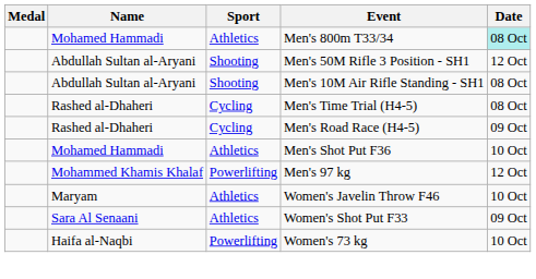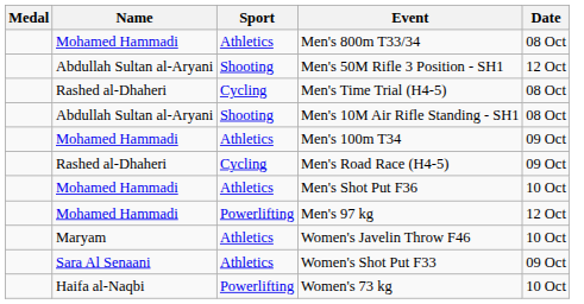 <table class="wikitable sortable"  style="font-size:95%">
 <tr>
 <th>Medal</th>
 <th>Name</th>
 <th>Sport</th>
 <th>Event</th>
 <th>Date</th>
 </tr>
 <tr>
 <td></td>
 <td><a href='#'>Mohamed Hammadi</a></td>
 <td><a href='#'>Athletics</a></td>
 <td>Men's 800m T33/34</td>
-<td style="background: paleturquoise;">08 Oct</td>
+<td>08 Oct</td>
 </tr>
 <tr>
 <td></td>
 <td>Abdullah Sultan al-Aryani</td>
 <td><a href='#'>Shooting</a></td>
 <td>Men's 50M Rifle 3 Position - SH1</td>
 <td>12 Oct</td>
 </tr>
 <tr>
 <td></td>
+<td>Rashed al-Dhaheri</td>
+<td><a href='#'>Cycling</a></td>
+<td>Men's Time Trial (H4-5)</td>
+<td>08 Oct</td>
+</tr>
+<tr>
+<td></td>
 <td>Abdullah Sultan al-Aryani</td>
 <td><a href='#'>Shooting</a></td>
 <td>Men's 10M Air Rifle Standing - SH1</td>
 <td>08 Oct</td>
 </tr>
 <tr>
 <td></td>
-<td>Rashed al-Dhaheri</td>
-<td><a href='#'>Cycling</a></td>
-<td>Men's Time Trial (H4-5)</td>
-<td>08 Oct</td>
+<td><a href='#'>Mohamed Hammadi</a></td>
+<td><a href='#'>Athletics</a></td>
+<td>Men's 100m T34</td>
+<td>09 Oct</td>
 </tr>
 <tr>
 <td></td>
 <td>Rashed al-Dhaheri</td>
 <td><a href='#'>Cycling</a></td>
 <td>Men's Road Race (H4-5)</td>
 <td>09 Oct</td>
 </tr>
 <tr>
 <td></td>
 <td><a href='#'>Mohamed Hammadi</a></td>
 <td><a href='#'>Athletics</a></td>
 <td>Men's Shot Put F36</td>
 <td>10 Oct</td>
 </tr>
 <tr>
 <td></td>
-<td><a href='#'>Mohammed Khamis Khalaf</a></td>
+<td><a href='#'>Mohamed Hammadi</a></td>
 <td><a href='#'>Powerlifting</a></td>
 <td>Men's 97 kg</td>
 <td>12 Oct</td>
 </tr>
 <tr>
 <td></td>
 <td>Maryam</td>
 <td><a href='#'>Athletics</a></td>
 <td>Women's Javelin Throw F46</td>
 <td>10 Oct</td>
 </tr>
 <tr>
 <td></td>
 <td><a href='#'>Sara Al Senaani</a></td>
 <td><a href='#'>Athletics</a></td>
 <td>Women's Shot Put F33</td>
 <td>09 Oct</td>
 </tr>
 <tr>
 <td></td>
 <td>Haifa al-Naqbi</td>
 <td><a href='#'>Powerlifting</a></td>
 <td>Women's 73 kg</td>
 <td>10 Oct</td>
 </tr>
 </table>
